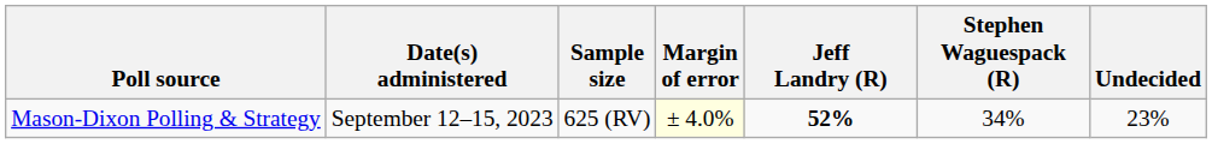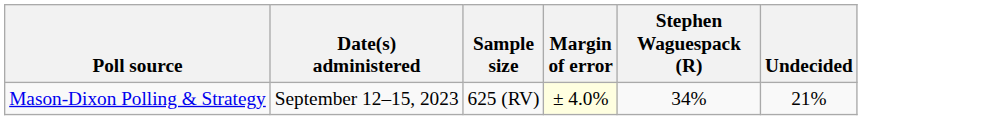 <table class="wikitable" style="font-size:90%;text-align:center;">
 <tr valign=bottom>
 <th>Poll source</th>
 <th>Date(s)<br>administered</th>
 <th>Sample<br>size</th>
 <th>Margin<br>of error</th>
-<th style="width:100px;">Jeff<br>Landry (R)</th>
 <th style="width:100px;">Stephen<br>Waguespack (R)</th>
 <th>Undecided</th>
 </tr>
 <tr>
 <td style="text-align:left;"><a href='#'>Mason-Dixon Polling & Strategy</a></td>
 <td>September 12–15, 2023</td>
 <td>625 (RV)</td>
 <td style="background: lightyellow;">± 4.0%</td>
-<td><strong>52%</strong></td>
 <td>34%</td>
-<td>23%</td>
+<td>21%</td>
 </tr>
 </table>
